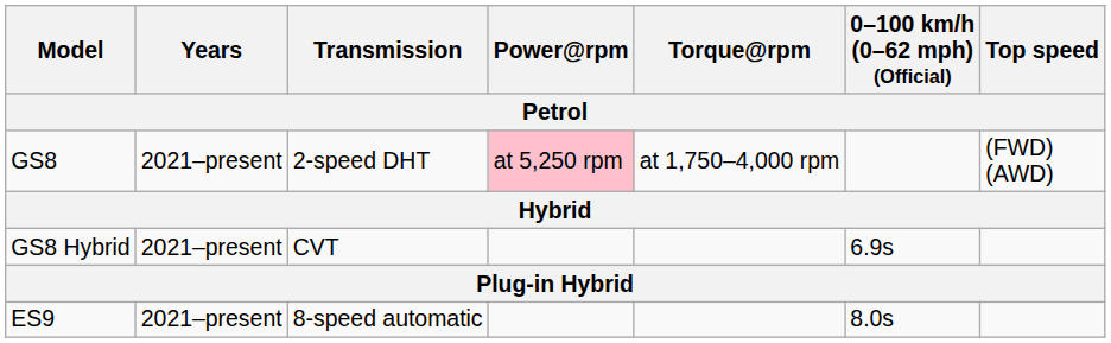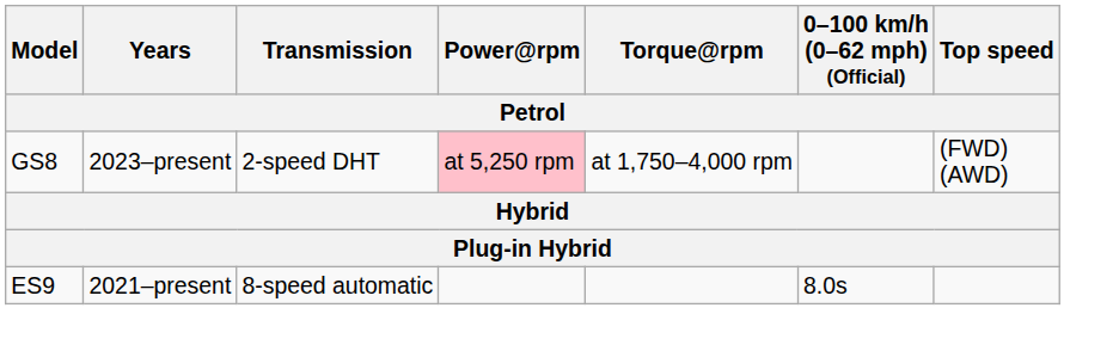 <table class="wikitable sortable collapsible" style="text-align:left; font-size:90%;">
 <tr>
 <th>Model</th>
 <th>Years</th>
 <th>Transmission</th>
 <th>Power@rpm</th>
 <th>Torque@rpm</th>
 <th>0–100 km/h<br>(0–62 mph)<br><small>(Official)</small></th>
 <th>Top speed</th>
 </tr>
 <tr>
 <th colspan=7>Petrol</th>
 </tr>
 <tr>
 <td>GS8</td>
-<td>2021–present</td>
+<td>2023–present</td>
 <td>2-speed DHT</td>
 <td style="background: pink;"> at 5,250 rpm</td>
 <td> at 1,750–4,000 rpm</td>
 <td></td>
 <td> (FWD)<br> (AWD)</td>
 </tr>
 <tr>
 <th colspan=7>Hybrid</th>
-</tr>
-<tr>
-<td>GS8 Hybrid</td>
-<td>2021–present</td>
-<td>CVT</td>
-<td></td>
-<td></td>
-<td>6.9s</td>
-<td></td>
 </tr>
 <tr>
 <th colspan=7>Plug-in Hybrid</th>
 </tr>
 <tr>
 <td>ES9</td>
 <td>2021–present</td>
 <td>8-speed automatic</td>
 <td></td>
 <td></td>
 <td>8.0s</td>
 <td></td>
 </tr>
 </table>
